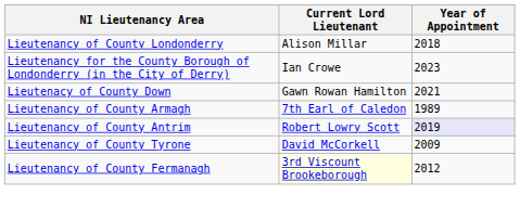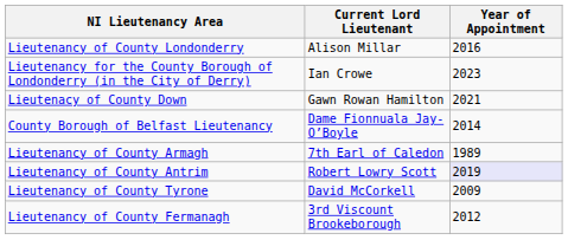 <table class="wikitable sortable">
 <tr>
 <th>NI Lieutenancy Area</th>
 <th>Current Lord Lieutenant</th>
 <th>Year of Appointment</th>
 </tr>
 <tr>
 <td><a href='#'>Lieutenancy of County Londonderry</a></td>
 <td>Alison Millar</td>
-<td>2018</td>
+<td>2016</td>
 </tr>
 <tr>
 <td><a href='#'>Lieutenancy for the County Borough of Londonderry (in the City of Derry)</a></td>
 <td>Ian Crowe</td>
 <td>2023</td>
 </tr>
 <tr>
 <td><a href='#'>Lieutenacy of County Down</a></td>
 <td>Gawn Rowan Hamilton</td>
 <td>2021</td>
+</tr>
+<tr>
+<td><a href='#'>County Borough of Belfast Lieutenancy</a></td>
+<td><a href='#'>Dame Fionnuala Jay-O’Boyle</a></td>
+<td>2014</td>
 </tr>
 <tr>
 <td><a href='#'>Lieutenancy of County Armagh</a></td>
 <td><a href='#'>7th Earl of Caledon</a></td>
 <td>1989</td>
 </tr>
 <tr>
 <td><a href='#'>Lieutenancy of County Antrim</a></td>
 <td><a href='#'>Robert Lowry Scott</a></td>
 <td style="background: lavender;">2019</td>
 </tr>
 <tr>
 <td><a href='#'>Lieutenancy of County Tyrone</a></td>
 <td><a href='#'>David McCorkell</a></td>
 <td>2009</td>
 </tr>
 <tr>
 <td><a href='#'>Lieutenancy of County Fermanagh</a></td>
-<td style="background: lightyellow;"><a href='#'>3rd Viscount Brookeborough</a></td>
+<td><a href='#'>3rd Viscount Brookeborough</a></td>
 <td>2012</td>
 </tr>
 </table>
